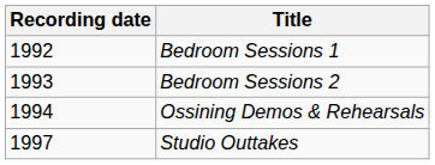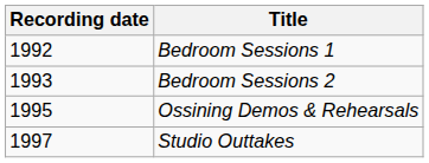 <table class="wikitable">
 <tr>
 <th>Recording date</th>
 <th>Title</th>
 </tr>
 <tr>
 <td>1992</td>
 <td><em>Bedroom Sessions 1</em></td>
 </tr>
 <tr>
 <td>1993</td>
 <td><em>Bedroom Sessions 2</em></td>
 </tr>
 <tr>
-<td>1994</td>
+<td>1995</td>
 <td><em>Ossining Demos & Rehearsals</em></td>
 </tr>
 <tr>
 <td>1997</td>
 <td><em>Studio Outtakes</em></td>
 </tr>
 </table>
